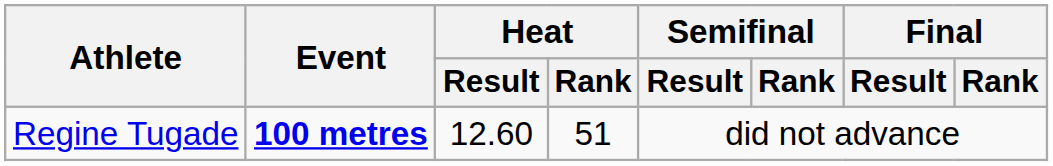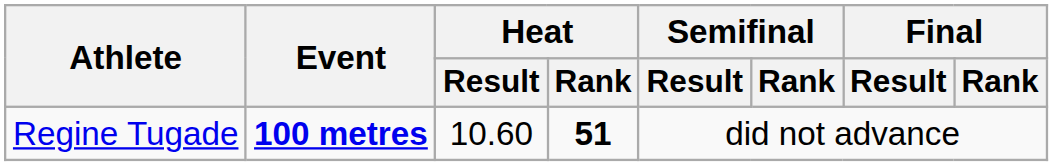 <table class="wikitable" style="font-size:90%">
 <tr>
 <th rowspan="2">Athlete</th>
 <th rowspan="2">Event</th>
 <th colspan="2">Heat</th>
 <th colspan="2">Semifinal</th>
 <th colspan="2">Final</th>
 </tr>
 <tr style="font-size:95%">
 <th>Result</th>
 <th>Rank</th>
 <th>Result</th>
 <th>Rank</th>
 <th>Result</th>
 <th>Rank</th>
 </tr>
 <tr style=text-align:center>
 <td style=text-align:left><a href='#'>Regine Tugade</a></td>
 <td style=text-align:left><strong><a href='#'>100 metres</a></strong></td>
-<td>12.60</td>
-<td>51</td>
+<td>10.60</td>
+<td><strong>51</strong></td>
 <td colspan=4>did not advance</td>
 </tr>
 </table>
